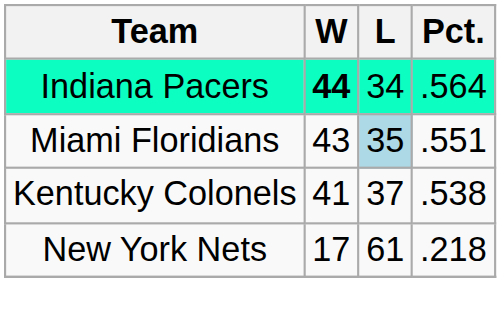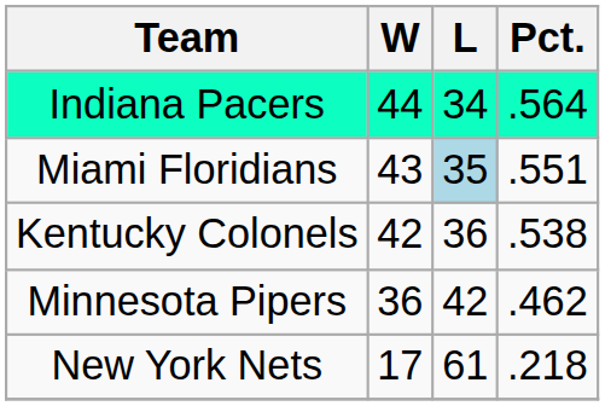 <table class="wikitable" style="text-align: center;">
 <tr>
 <th>Team</th>
 <th>W</th>
 <th>L</th>
 <th>Pct.</th>
 </tr>
 <tr bgcolor=“ccffcc”>
 <td>Indiana Pacers</td>
-<td><strong>44</strong></td>
+<td>44</td>
 <td>34</td>
 <td>.564</td>
 </tr>
 <tr>
 <td>Miami Floridians</td>
 <td>43</td>
 <td style="background: lightblue;">35</td>
 <td>.551</td>
 </tr>
 <tr>
 <td>Kentucky Colonels</td>
-<td>41</td>
-<td>37</td>
+<td>42</td>
+<td>36</td>
 <td>.538</td>
+</tr>
+<tr>
+<td>Minnesota Pipers</td>
+<td>36</td>
+<td>42</td>
+<td>.462</td>
 </tr>
 <tr>
 <td>New York Nets</td>
 <td>17</td>
 <td>61</td>
 <td>.218</td>
 </tr>
 <tr>
 </tr>
 </table>
